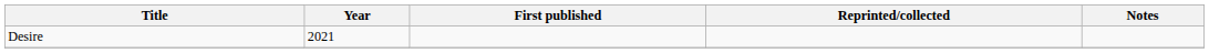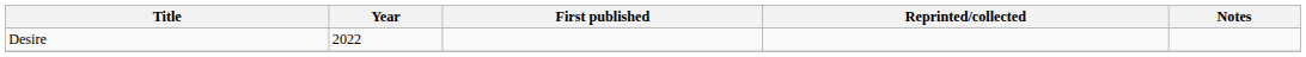 <table class='wikitable sortable' width='90%'>
 <tr>
 <th width=25%>Title</th>
 <th>Year</th>
 <th>First published</th>
 <th>Reprinted/collected</th>
 <th>Notes</th>
 </tr>
 <tr>
 <td>Desire</td>
-<td>2021</td>
+<td>2022</td>
 <td></td>
 <td></td>
 <td></td>
 </tr>
 <tr>
 </tr>
 </table>
